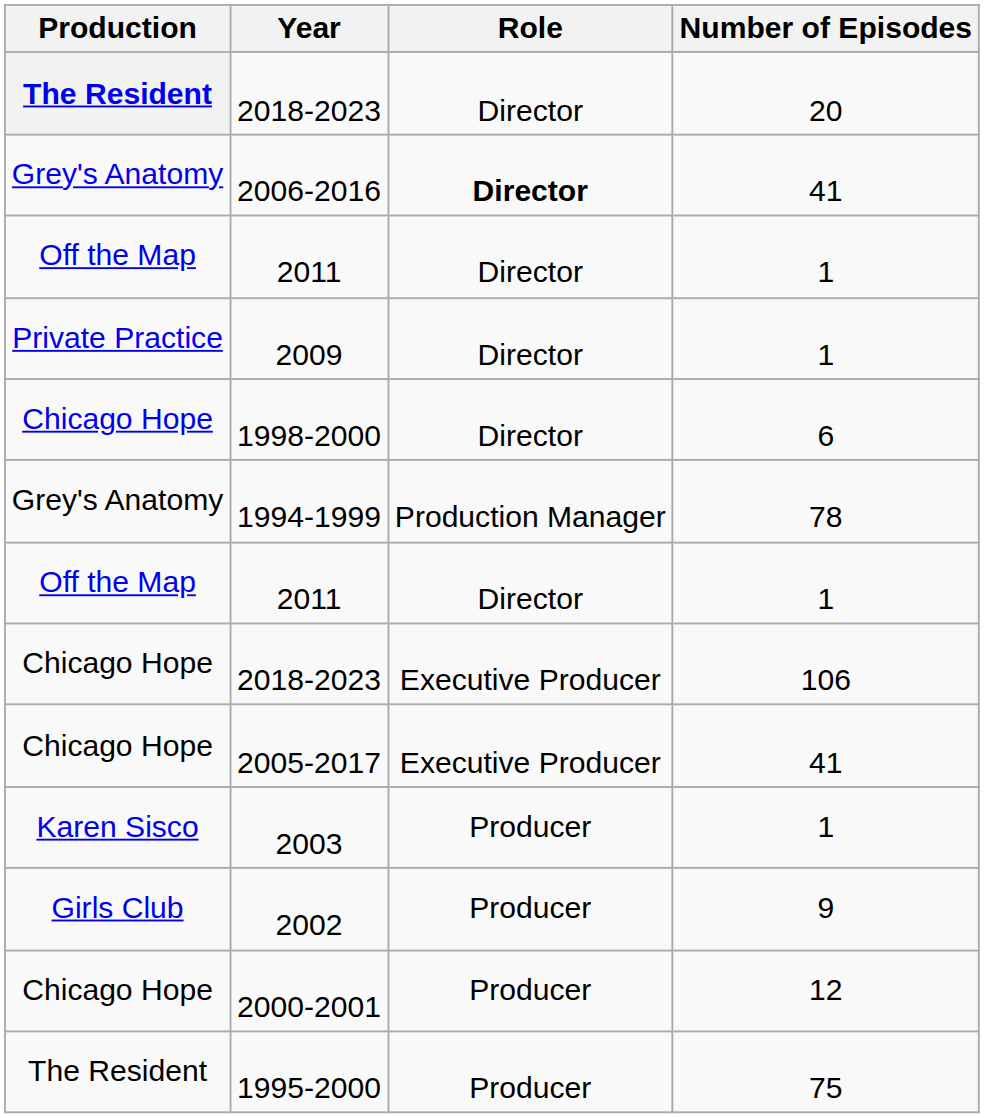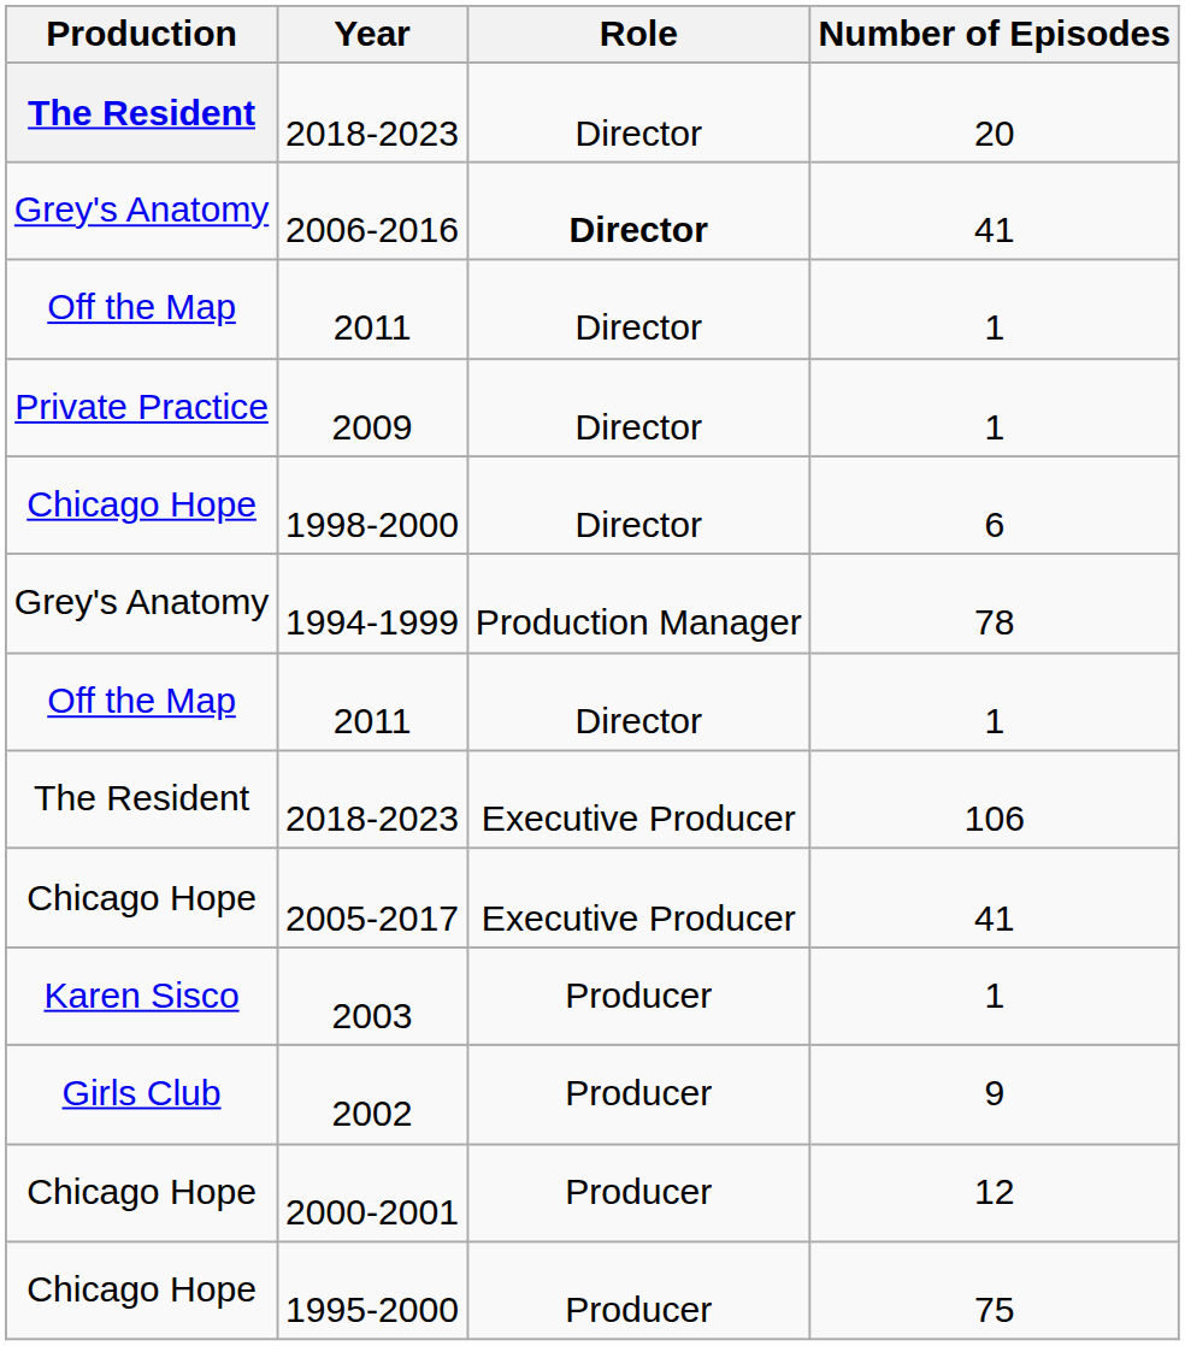 <table class="wikitable plainrowheaders" style="text-align:center;">
 <tr>
 <th>Production</th>
 <th>Year</th>
 <th>Role</th>
 <th>Number of Episodes</th>
 </tr>
 <tr>
 <th scope="row"><a href='#'>The Resident</a></th>
 <td><br>2018-2023</td>
 <td><br>Director</td>
 <td><br>20</td>
 </tr>
 <tr>
 <td><a href='#'>Grey's Anatomy</a></td>
 <td><br>2006-2016</td>
 <td><strong><br>Director</strong></td>
 <td><br>41</td>
 </tr>
 <tr>
 <td><a href='#'>Off the Map</a></td>
 <td><br>2011</td>
 <td><br>Director</td>
 <td><br>1</td>
 </tr>
 <tr>
 <td><a href='#'>Private Practice</a></td>
 <td><br>2009</td>
 <td><br>Director</td>
 <td><br>1</td>
 </tr>
 <tr>
 <td><a href='#'>Chicago Hope</a></td>
 <td><br>1998-2000</td>
 <td><br>Director</td>
 <td><br>6</td>
 </tr>
 <tr>
 <td>Grey's Anatomy</td>
 <td><br>1994-1999</td>
 <td><br>Production Manager</td>
 <td><br>78</td>
 </tr>
 <tr>
 <td><a href='#'>Off the Map</a></td>
 <td><br>2011</td>
 <td><br>Director</td>
 <td><br>1</td>
 </tr>
 <tr>
-<td>Chicago Hope</td>
+<td>The Resident</td>
 <td><br>2018-2023</td>
 <td><br>Executive Producer</td>
 <td><br>106</td>
 </tr>
 <tr>
 <td>Chicago Hope</td>
 <td><br>2005-2017</td>
 <td><br>Executive Producer</td>
 <td><br>41</td>
 </tr>
 <tr>
 <td><a href='#'>Karen Sisco</a></td>
 <td><br>2003</td>
 <td>Producer</td>
 <td>1</td>
 </tr>
 <tr>
 <td><a href='#'>Girls Club</a></td>
 <td><br>2002</td>
 <td>Producer</td>
 <td>9</td>
 </tr>
 <tr>
 <td>Chicago Hope</td>
 <td><br>2000-2001</td>
 <td>Producer</td>
 <td>12</td>
 </tr>
 <tr>
-<td>The Resident</td>
+<td>Chicago Hope</td>
 <td><br>1995-2000</td>
 <td><br>Producer</td>
 <td><br>75</td>
 </tr>
 </table>
